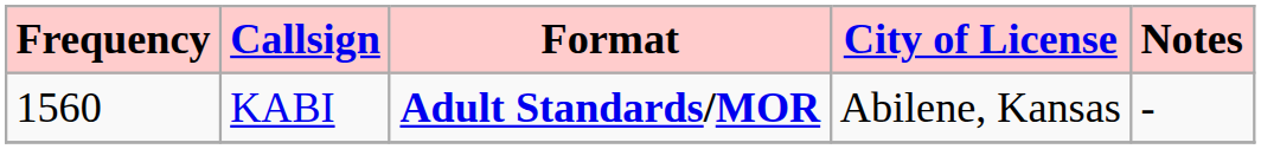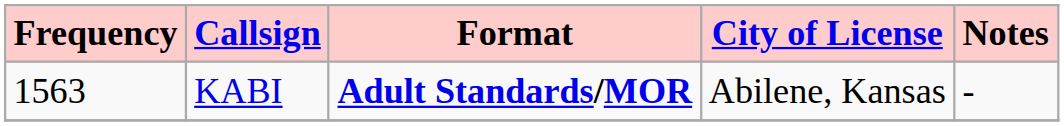 <table class="wikitable">
 <tr>
 <th style="background:#ffcccc;"><strong>Frequency</strong></th>
 <th style="background:#ffcccc;"><strong><a href='#'>Callsign</a></strong></th>
 <th style="background:#ffcccc;"><strong>Format</strong></th>
 <th style="background:#ffcccc;"><strong><a href='#'>City of License</a></strong></th>
 <th style="background:#ffcccc;"><strong>Notes</strong></th>
 </tr>
 <tr>
-<td>1560</td>
+<td>1563</td>
 <td><a href='#'>KABI</a></td>
 <td><strong><a href='#'>Adult Standards</a>/<a href='#'>MOR</a></strong></td>
 <td>Abilene, Kansas</td>
 <td>-</td>
 </tr>
 <tr>
 </tr>
 </table>
